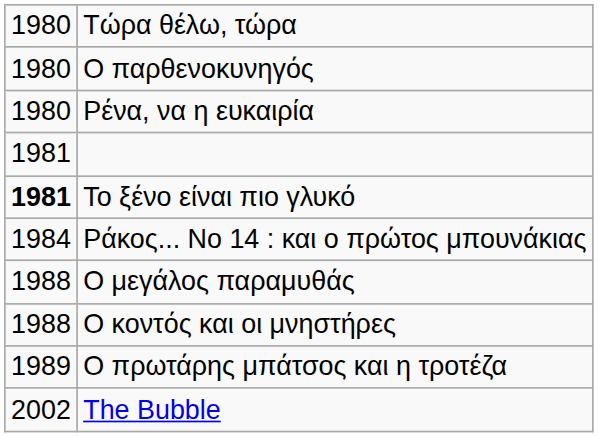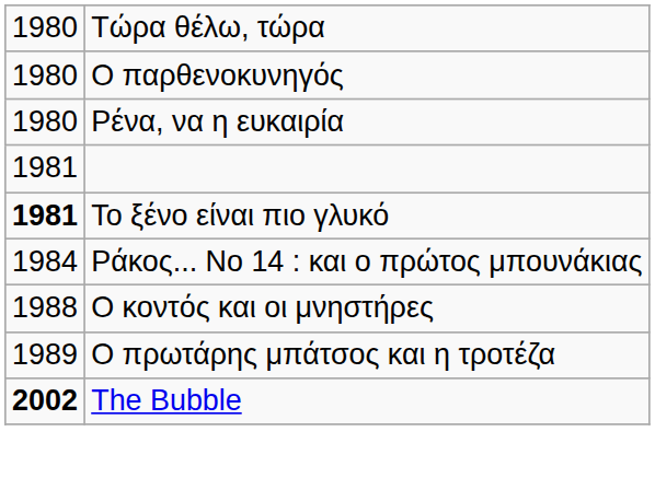 <table class="wikitable">
 <tr>
 <td>1980</td>
 <td>Τώρα θέλω, τώρα</td>
 </tr>
 <tr>
 <td>1980</td>
 <td>Ο παρθενοκυνηγός</td>
 </tr>
 <tr>
 <td>1980</td>
 <td>Ρένα, να η ευκαιρία</td>
 </tr>
 <tr>
 <td>1981</td>
 <td></td>
 </tr>
 <tr>
 <td><strong>1981</strong></td>
 <td>Το ξένο είναι πιο γλυκό</td>
 </tr>
 <tr>
 <td>1984</td>
 <td>Ράκος... Νο 14 : και ο πρώτος μπουνάκιας</td>
 </tr>
 <tr>
 <td>1988</td>
-<td>Ο μεγάλος παραμυθάς</td>
-</tr>
-<tr>
-<td>1988</td>
 <td>Ο κοντός και οι μνηστήρες</td>
 </tr>
 <tr>
 <td>1989</td>
 <td>Ο πρωτάρης μπάτσος και η τροτέζα</td>
 </tr>
 <tr>
-<td>2002</td>
+<td><strong>2002</strong></td>
 <td><a href='#'>The Bubble</a></td>
 </tr>
 </table>
